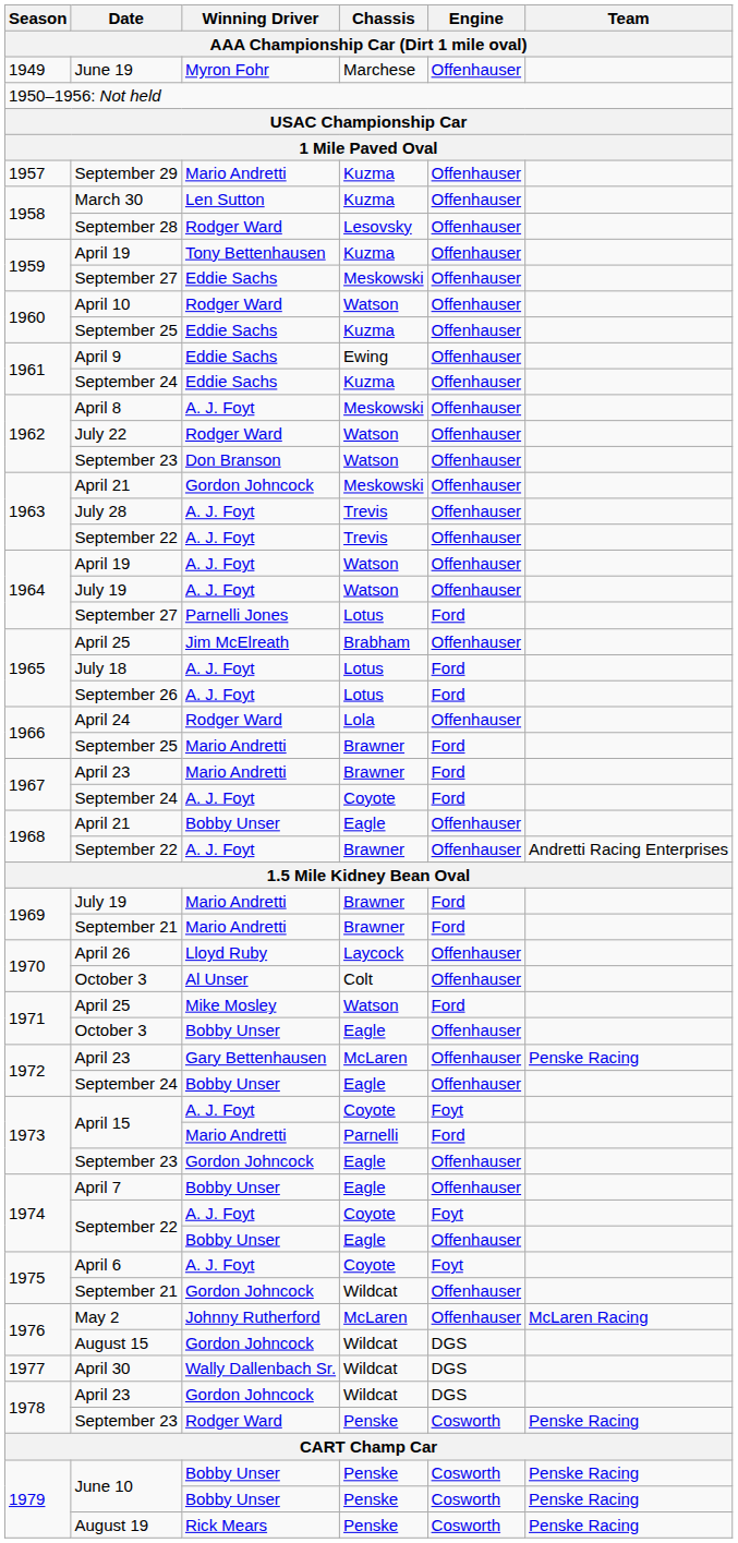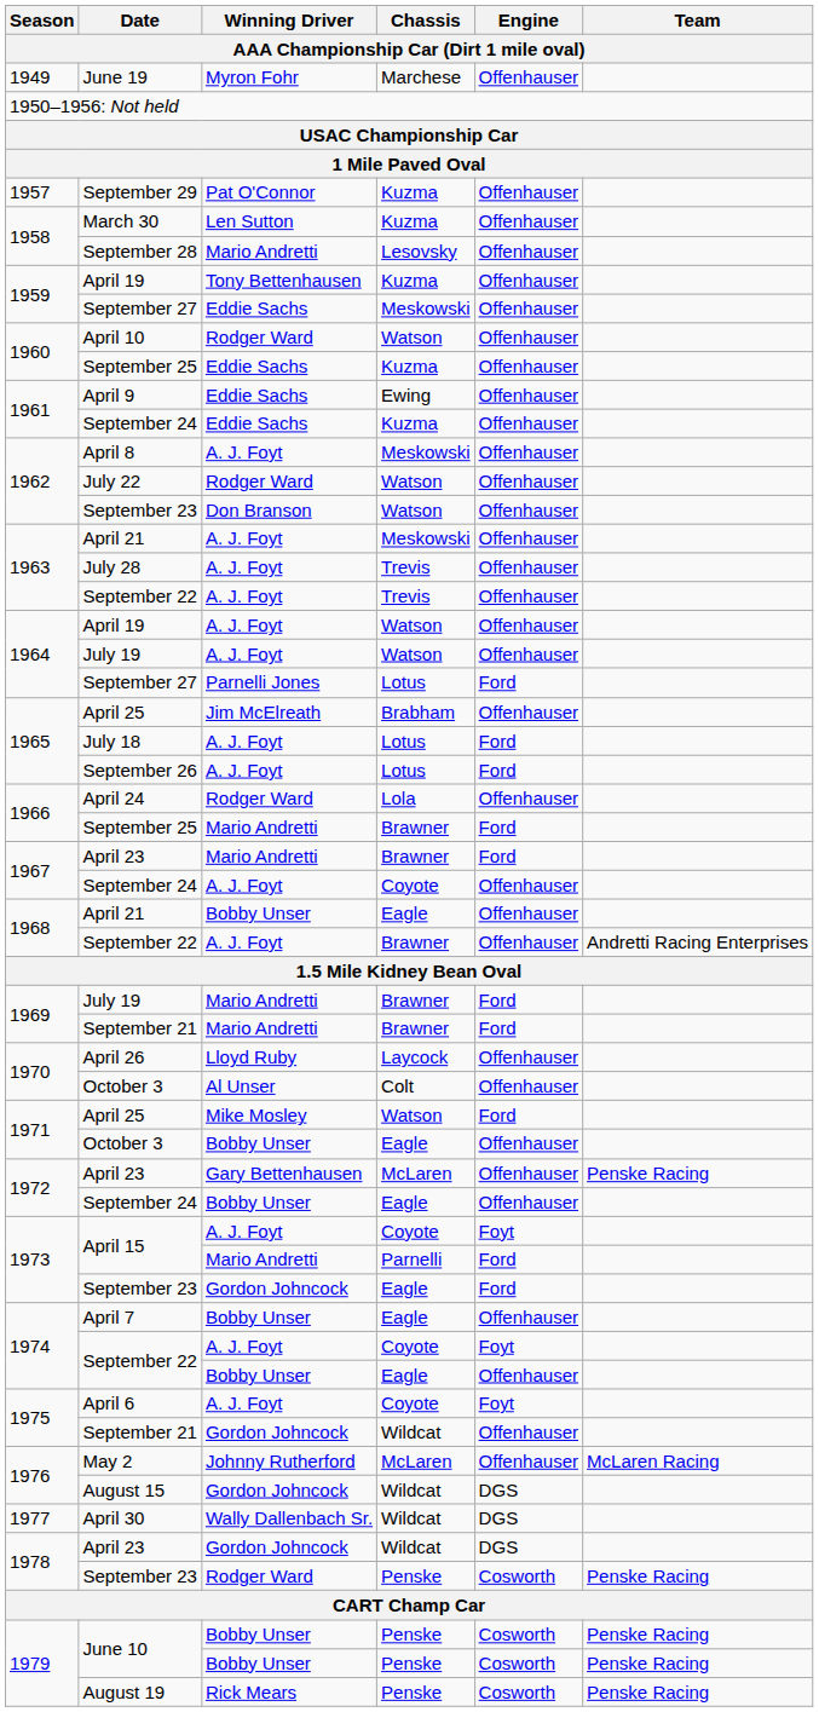 <table class="wikitable" style="font-size: 95%;">
 <tr>
 <th>Season</th>
 <th>Date</th>
 <th>Winning Driver</th>
 <th>Chassis</th>
 <th>Engine</th>
 <th>Team</th>
 </tr>
 <tr>
 <th colspan=6>AAA Championship Car (Dirt 1 mile oval)</th>
 </tr>
 <tr>
 <td>1949</td>
 <td>June 19</td>
 <td><a href='#'>Myron Fohr</a></td>
 <td>Marchese</td>
 <td><a href='#'>Offenhauser</a></td>
 <td></td>
 </tr>
 <tr>
 <td colspan=6>1950–1956: <em>Not held</em></td>
 </tr>
 <tr>
 <th colspan=6>USAC Championship Car</th>
 </tr>
 <tr>
 <th colspan=6>1 Mile Paved Oval</th>
 </tr>
 <tr>
 <td>1957</td>
 <td>September 29</td>
-<td><a href='#'>Mario Andretti</a></td>
+<td><a href='#'>Pat O'Connor</a></td>
 <td><a href='#'>Kuzma</a></td>
 <td><a href='#'>Offenhauser</a></td>
 <td></td>
 </tr>
 <tr>
 <td rowspan=2>1958</td>
 <td>March 30</td>
 <td><a href='#'>Len Sutton</a></td>
 <td><a href='#'>Kuzma</a></td>
 <td><a href='#'>Offenhauser</a></td>
 <td></td>
 </tr>
 <tr>
 <td>September 28</td>
-<td><a href='#'>Rodger Ward</a></td>
+<td><a href='#'>Mario Andretti</a></td>
 <td><a href='#'>Lesovsky</a></td>
 <td><a href='#'>Offenhauser</a></td>
 <td></td>
 </tr>
 <tr>
 <td rowspan=2>1959</td>
 <td>April 19</td>
 <td><a href='#'>Tony Bettenhausen</a></td>
 <td><a href='#'>Kuzma</a></td>
 <td><a href='#'>Offenhauser</a></td>
 <td></td>
 </tr>
 <tr>
 <td>September 27</td>
 <td><a href='#'>Eddie Sachs</a></td>
 <td><a href='#'>Meskowski</a></td>
 <td><a href='#'>Offenhauser</a></td>
 <td></td>
 </tr>
 <tr>
 <td rowspan=2>1960</td>
 <td>April 10</td>
 <td><a href='#'>Rodger Ward</a></td>
 <td><a href='#'>Watson</a></td>
 <td><a href='#'>Offenhauser</a></td>
 <td></td>
 </tr>
 <tr>
 <td>September 25</td>
 <td><a href='#'>Eddie Sachs</a></td>
 <td><a href='#'>Kuzma</a></td>
 <td><a href='#'>Offenhauser</a></td>
 <td></td>
 </tr>
 <tr>
 <td rowspan=2>1961</td>
 <td>April 9</td>
 <td><a href='#'>Eddie Sachs</a></td>
 <td>Ewing</td>
 <td><a href='#'>Offenhauser</a></td>
 <td></td>
 </tr>
 <tr>
 <td>September 24</td>
 <td><a href='#'>Eddie Sachs</a></td>
 <td><a href='#'>Kuzma</a></td>
 <td><a href='#'>Offenhauser</a></td>
 <td></td>
 </tr>
 <tr>
 <td rowspan=3>1962</td>
 <td>April 8</td>
 <td><a href='#'>A. J. Foyt</a></td>
 <td><a href='#'>Meskowski</a></td>
 <td><a href='#'>Offenhauser</a></td>
 <td></td>
 </tr>
 <tr>
 <td>July 22</td>
 <td><a href='#'>Rodger Ward</a></td>
 <td><a href='#'>Watson</a></td>
 <td><a href='#'>Offenhauser</a></td>
 <td></td>
 </tr>
 <tr>
 <td>September 23</td>
 <td><a href='#'>Don Branson</a></td>
 <td><a href='#'>Watson</a></td>
 <td><a href='#'>Offenhauser</a></td>
 <td></td>
 </tr>
 <tr>
 <td rowspan=3>1963</td>
 <td>April 21</td>
-<td><a href='#'>Gordon Johncock</a></td>
+<td><a href='#'>A. J. Foyt</a></td>
 <td><a href='#'>Meskowski</a></td>
 <td><a href='#'>Offenhauser</a></td>
 <td></td>
 </tr>
 <tr>
 <td>July 28</td>
 <td><a href='#'>A. J. Foyt</a></td>
 <td><a href='#'>Trevis</a></td>
 <td><a href='#'>Offenhauser</a></td>
 <td></td>
 </tr>
 <tr>
 <td>September 22</td>
 <td><a href='#'>A. J. Foyt</a></td>
 <td><a href='#'>Trevis</a></td>
 <td><a href='#'>Offenhauser</a></td>
 <td></td>
 </tr>
 <tr>
 <td rowspan=3>1964</td>
 <td>April 19</td>
 <td><a href='#'>A. J. Foyt</a></td>
 <td><a href='#'>Watson</a></td>
 <td><a href='#'>Offenhauser</a></td>
 <td></td>
 </tr>
 <tr>
 <td>July 19</td>
 <td><a href='#'>A. J. Foyt</a></td>
 <td><a href='#'>Watson</a></td>
 <td><a href='#'>Offenhauser</a></td>
 <td></td>
 </tr>
 <tr>
 <td>September 27</td>
 <td><a href='#'>Parnelli Jones</a></td>
 <td><a href='#'>Lotus</a></td>
 <td><a href='#'>Ford</a></td>
 <td></td>
 </tr>
 <tr>
 <td rowspan=3>1965</td>
 <td>April 25</td>
 <td><a href='#'>Jim McElreath</a></td>
 <td><a href='#'>Brabham</a></td>
 <td><a href='#'>Offenhauser</a></td>
 <td></td>
 </tr>
 <tr>
 <td>July 18</td>
 <td><a href='#'>A. J. Foyt</a></td>
 <td><a href='#'>Lotus</a></td>
 <td><a href='#'>Ford</a></td>
 <td></td>
 </tr>
 <tr>
 <td>September 26</td>
 <td><a href='#'>A. J. Foyt</a></td>
 <td><a href='#'>Lotus</a></td>
 <td><a href='#'>Ford</a></td>
 <td></td>
 </tr>
 <tr>
 <td rowspan=2>1966</td>
 <td>April 24</td>
 <td><a href='#'>Rodger Ward</a></td>
 <td><a href='#'>Lola</a></td>
 <td><a href='#'>Offenhauser</a></td>
 <td></td>
 </tr>
 <tr>
 <td>September 25</td>
 <td><a href='#'>Mario Andretti</a></td>
 <td><a href='#'>Brawner</a></td>
 <td><a href='#'>Ford</a></td>
 <td></td>
 </tr>
 <tr>
 <td rowspan=2>1967</td>
 <td>April 23</td>
 <td><a href='#'>Mario Andretti</a></td>
 <td><a href='#'>Brawner</a></td>
 <td><a href='#'>Ford</a></td>
 <td></td>
 </tr>
 <tr>
 <td>September 24</td>
 <td><a href='#'>A. J. Foyt</a></td>
 <td><a href='#'>Coyote</a></td>
-<td><a href='#'>Ford</a></td>
+<td><a href='#'>Offenhauser</a></td>
 <td></td>
 </tr>
 <tr>
 <td rowspan=2>1968</td>
 <td>April 21</td>
 <td><a href='#'>Bobby Unser</a></td>
 <td><a href='#'>Eagle</a></td>
 <td><a href='#'>Offenhauser</a></td>
 <td></td>
 </tr>
 <tr>
 <td>September 22</td>
 <td><a href='#'>A. J. Foyt</a></td>
 <td><a href='#'>Brawner</a></td>
 <td><a href='#'>Offenhauser</a></td>
 <td>Andretti Racing Enterprises</td>
 </tr>
 <tr>
 <th colspan=6>1.5 Mile Kidney Bean Oval</th>
 </tr>
 <tr>
 <td rowspan=2>1969</td>
 <td>July 19</td>
 <td><a href='#'>Mario Andretti</a></td>
 <td><a href='#'>Brawner</a></td>
 <td><a href='#'>Ford</a></td>
 <td></td>
 </tr>
 <tr>
 <td>September 21</td>
 <td><a href='#'>Mario Andretti</a></td>
 <td><a href='#'>Brawner</a></td>
 <td><a href='#'>Ford</a></td>
 <td></td>
 </tr>
 <tr>
 <td rowspan=2>1970</td>
 <td>April 26</td>
 <td><a href='#'>Lloyd Ruby</a></td>
 <td><a href='#'>Laycock</a></td>
 <td><a href='#'>Offenhauser</a></td>
 <td></td>
 </tr>
 <tr>
 <td>October 3</td>
 <td><a href='#'>Al Unser</a></td>
 <td>Colt</td>
 <td><a href='#'>Offenhauser</a></td>
 <td></td>
 </tr>
 <tr>
 <td rowspan=2>1971</td>
 <td>April 25</td>
 <td><a href='#'>Mike Mosley</a></td>
 <td><a href='#'>Watson</a></td>
 <td><a href='#'>Ford</a></td>
 <td></td>
 </tr>
 <tr>
 <td>October 3</td>
 <td><a href='#'>Bobby Unser</a></td>
 <td><a href='#'>Eagle</a></td>
 <td><a href='#'>Offenhauser</a></td>
 <td></td>
 </tr>
 <tr>
 <td rowspan=2>1972</td>
 <td>April 23</td>
 <td><a href='#'>Gary Bettenhausen</a></td>
 <td><a href='#'>McLaren</a></td>
 <td><a href='#'>Offenhauser</a></td>
 <td><a href='#'>Penske Racing</a></td>
 </tr>
 <tr>
 <td>September 24</td>
 <td><a href='#'>Bobby Unser</a></td>
 <td><a href='#'>Eagle</a></td>
 <td><a href='#'>Offenhauser</a></td>
 <td></td>
 </tr>
 <tr>
 <td rowspan=3>1973</td>
 <td rowspan=2>April 15</td>
 <td><a href='#'>A. J. Foyt</a></td>
 <td><a href='#'>Coyote</a></td>
 <td><a href='#'>Foyt</a></td>
 <td></td>
 </tr>
 <tr>
 <td><a href='#'>Mario Andretti</a></td>
 <td><a href='#'>Parnelli</a></td>
 <td><a href='#'>Ford</a></td>
 <td></td>
 </tr>
 <tr>
 <td>September 23</td>
 <td><a href='#'>Gordon Johncock</a></td>
 <td><a href='#'>Eagle</a></td>
-<td><a href='#'>Offenhauser</a></td>
+<td><a href='#'>Ford</a></td>
 <td></td>
 </tr>
 <tr>
 <td rowspan=3>1974</td>
 <td>April 7</td>
 <td><a href='#'>Bobby Unser</a></td>
 <td><a href='#'>Eagle</a></td>
 <td><a href='#'>Offenhauser</a></td>
 <td></td>
 </tr>
 <tr>
 <td rowspan=2>September 22</td>
 <td><a href='#'>A. J. Foyt</a></td>
 <td><a href='#'>Coyote</a></td>
 <td><a href='#'>Foyt</a></td>
 <td></td>
 </tr>
 <tr>
 <td><a href='#'>Bobby Unser</a></td>
 <td><a href='#'>Eagle</a></td>
 <td><a href='#'>Offenhauser</a></td>
 <td></td>
 </tr>
 <tr>
 <td rowspan=2>1975</td>
 <td>April 6</td>
 <td><a href='#'>A. J. Foyt</a></td>
 <td><a href='#'>Coyote</a></td>
 <td><a href='#'>Foyt</a></td>
 <td></td>
 </tr>
 <tr>
 <td>September 21</td>
 <td><a href='#'>Gordon Johncock</a></td>
 <td>Wildcat</td>
 <td><a href='#'>Offenhauser</a></td>
 <td></td>
 </tr>
 <tr>
 <td rowspan=2>1976</td>
 <td>May 2</td>
 <td><a href='#'>Johnny Rutherford</a></td>
 <td><a href='#'>McLaren</a></td>
 <td><a href='#'>Offenhauser</a></td>
 <td><a href='#'>McLaren Racing</a></td>
 </tr>
 <tr>
 <td>August 15</td>
 <td><a href='#'>Gordon Johncock</a></td>
 <td>Wildcat</td>
 <td>DGS</td>
 <td></td>
 </tr>
 <tr>
 <td>1977</td>
 <td>April 30</td>
 <td><a href='#'>Wally Dallenbach Sr.</a></td>
 <td>Wildcat</td>
 <td>DGS</td>
 <td></td>
 </tr>
 <tr>
 <td rowspan=2>1978</td>
 <td>April 23</td>
 <td><a href='#'>Gordon Johncock</a></td>
 <td>Wildcat</td>
 <td>DGS</td>
 <td></td>
 </tr>
 <tr>
 <td>September 23</td>
 <td><a href='#'>Rodger Ward</a></td>
 <td><a href='#'>Penske</a></td>
 <td><a href='#'>Cosworth</a></td>
 <td><a href='#'>Penske Racing</a></td>
 </tr>
 <tr>
 <th colspan=6>CART Champ Car</th>
 </tr>
 <tr>
 <td rowspan=3><a href='#'>1979</a></td>
 <td rowspan=2>June 10</td>
 <td><a href='#'>Bobby Unser</a></td>
 <td><a href='#'>Penske</a></td>
 <td><a href='#'>Cosworth</a></td>
 <td><a href='#'>Penske Racing</a></td>
 </tr>
 <tr>
 <td><a href='#'>Bobby Unser</a></td>
 <td><a href='#'>Penske</a></td>
 <td><a href='#'>Cosworth</a></td>
 <td><a href='#'>Penske Racing</a></td>
 </tr>
 <tr>
 <td>August 19</td>
 <td><a href='#'>Rick Mears</a></td>
 <td><a href='#'>Penske</a></td>
 <td><a href='#'>Cosworth</a></td>
 <td><a href='#'>Penske Racing</a></td>
 </tr>
 </table>
